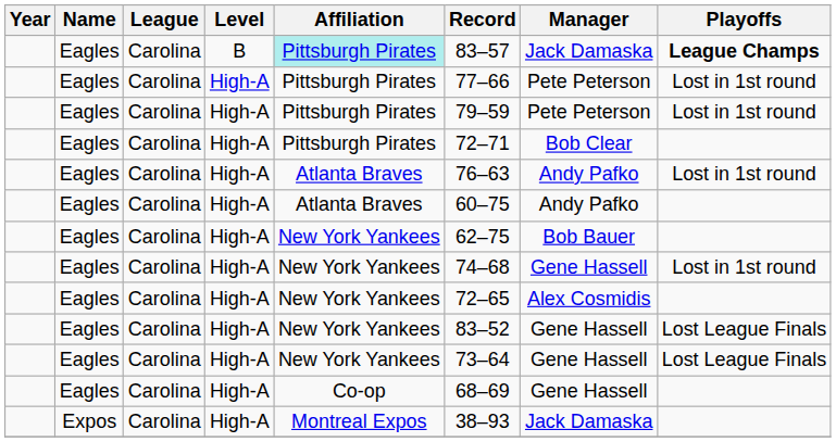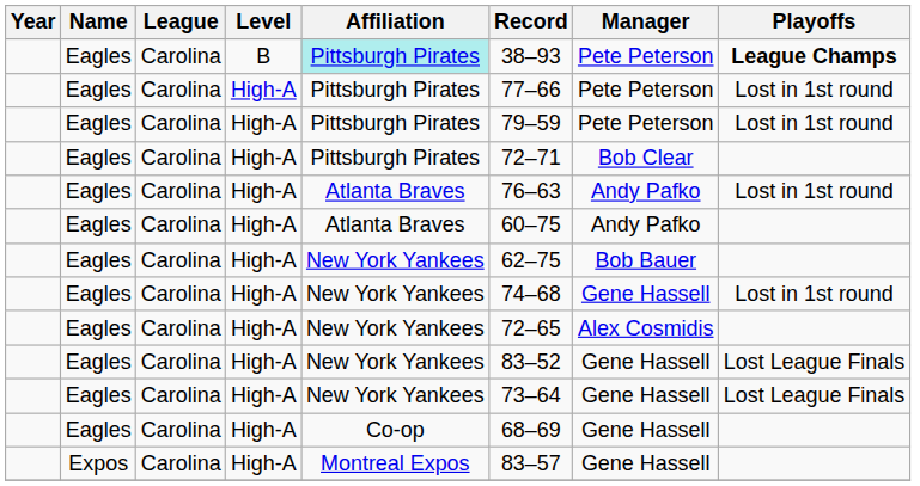 <table class="wikitable sortable">
 <tr style="background: #F2F2F2;">
 <th>Year</th>
 <th>Name</th>
 <th>League</th>
 <th>Level</th>
 <th>Affiliation</th>
 <th>Record</th>
 <th>Manager</th>
 <th>Playoffs</th>
 </tr>
 <tr align=center>
 <td></td>
 <td>Eagles</td>
 <td>Carolina</td>
 <td>B</td>
 <td style="background: paleturquoise;"><a href='#'>Pittsburgh Pirates</a></td>
-<td>83–57</td>
-<td><a href='#'>Jack Damaska</a></td>
+<td>38–93</td>
+<td><a href='#'>Pete Peterson</a></td>
 <td><strong>League Champs</strong></td>
 </tr>
 <tr align=center>
 <td></td>
 <td>Eagles</td>
 <td>Carolina</td>
 <td><a href='#'>High-A</a></td>
 <td>Pittsburgh Pirates</td>
 <td>77–66</td>
 <td>Pete Peterson</td>
 <td>Lost in 1st round</td>
 </tr>
 <tr align=center>
 <td></td>
 <td>Eagles</td>
 <td>Carolina</td>
 <td>High-A</td>
 <td>Pittsburgh Pirates</td>
 <td>79–59</td>
 <td>Pete Peterson</td>
 <td>Lost in 1st round</td>
 </tr>
 <tr align=center>
 <td></td>
 <td>Eagles</td>
 <td>Carolina</td>
 <td>High-A</td>
 <td>Pittsburgh Pirates</td>
 <td>72–71</td>
 <td><a href='#'>Bob Clear</a></td>
 <td></td>
 </tr>
 <tr align=center>
 <td></td>
 <td>Eagles</td>
 <td>Carolina</td>
 <td>High-A</td>
 <td><a href='#'>Atlanta Braves</a></td>
 <td>76–63</td>
 <td><a href='#'>Andy Pafko</a></td>
 <td>Lost in 1st round</td>
 </tr>
 <tr align=center>
 <td></td>
 <td>Eagles</td>
 <td>Carolina</td>
 <td>High-A</td>
 <td>Atlanta Braves</td>
 <td>60–75</td>
 <td>Andy Pafko</td>
 <td></td>
 </tr>
 <tr align=center>
 <td></td>
 <td>Eagles</td>
 <td>Carolina</td>
 <td>High-A</td>
 <td><a href='#'>New York Yankees</a></td>
 <td>62–75</td>
 <td><a href='#'>Bob Bauer</a></td>
 <td></td>
 </tr>
 <tr align=center>
 <td></td>
 <td>Eagles</td>
 <td>Carolina</td>
 <td>High-A</td>
 <td>New York Yankees</td>
 <td>74–68</td>
 <td><a href='#'>Gene Hassell</a></td>
 <td>Lost in 1st round</td>
 </tr>
 <tr align=center>
 <td></td>
 <td>Eagles</td>
 <td>Carolina</td>
 <td>High-A</td>
 <td>New York Yankees</td>
 <td>72–65</td>
 <td><a href='#'>Alex Cosmidis</a></td>
 <td></td>
 </tr>
 <tr align=center>
 <td></td>
 <td>Eagles</td>
 <td>Carolina</td>
 <td>High-A</td>
 <td>New York Yankees</td>
 <td>83–52</td>
 <td>Gene Hassell</td>
 <td>Lost League Finals</td>
 </tr>
 <tr align=center>
 <td></td>
 <td>Eagles</td>
 <td>Carolina</td>
 <td>High-A</td>
 <td>New York Yankees</td>
 <td>73–64</td>
 <td>Gene Hassell</td>
 <td>Lost League Finals</td>
 </tr>
 <tr align=center>
 <td></td>
 <td>Eagles</td>
 <td>Carolina</td>
 <td>High-A</td>
 <td>Co-op</td>
 <td>68–69</td>
 <td>Gene Hassell</td>
 <td></td>
 </tr>
 <tr align=center>
 <td></td>
 <td>Expos</td>
 <td>Carolina</td>
 <td>High-A</td>
 <td><a href='#'>Montreal Expos</a></td>
-<td>38–93</td>
-<td><a href='#'>Jack Damaska</a></td>
+<td>83–57</td>
+<td>Gene Hassell</td>
 <td></td>
 </tr>
 <tr align=center>
 </tr>
 </table>
